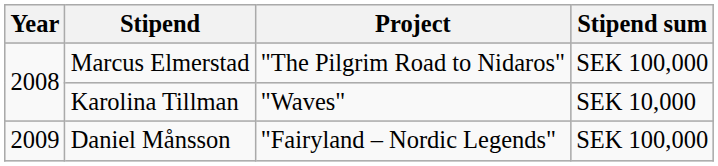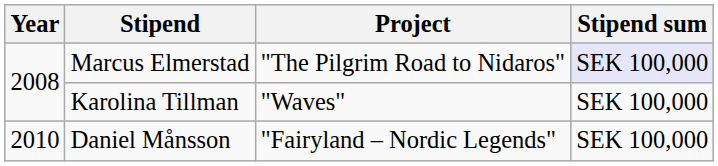 <table class="wikitable">
 <tr>
 <th>Year</th>
 <th>Stipend</th>
 <th>Project</th>
 <th>Stipend sum</th>
 </tr>
 <tr>
 <td rowspan="2">2008</td>
 <td>Marcus Elmerstad</td>
 <td>"The Pilgrim Road to Nidaros"</td>
-<td>SEK 100,000</td>
+<td style="background: lavender;">SEK 100,000</td>
 </tr>
 <tr>
 <td>Karolina Tillman</td>
 <td>"Waves"</td>
-<td>SEK 10,000</td>
+<td>SEK 100,000</td>
 </tr>
 <tr>
-<td>2009</td>
+<td>2010</td>
 <td>Daniel Månsson</td>
 <td>"Fairyland – Nordic Legends"</td>
 <td>SEK 100,000</td>
 </tr>
 </table>
